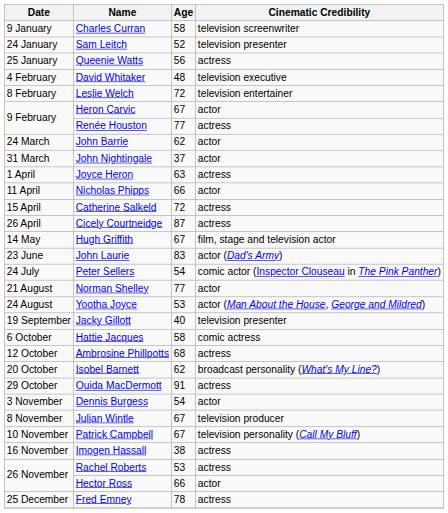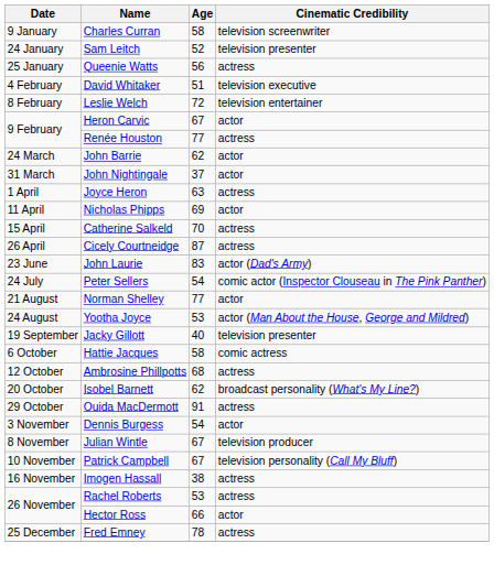 <table class="wikitable">
 <tr>
 <th>Date</th>
 <th>Name</th>
 <th>Age</th>
 <th>Cinematic Credibility</th>
 </tr>
 <tr>
 <td>9 January</td>
 <td><a href='#'>Charles Curran</a></td>
 <td>58</td>
 <td>television screenwriter</td>
 </tr>
 <tr>
 <td>24 January</td>
 <td><a href='#'>Sam Leitch</a></td>
 <td>52</td>
 <td>television presenter</td>
 </tr>
 <tr>
 <td>25 January</td>
 <td><a href='#'>Queenie Watts</a></td>
 <td>56</td>
 <td>actress</td>
 </tr>
 <tr>
 <td>4 February</td>
 <td><a href='#'>David Whitaker</a></td>
-<td>48</td>
+<td>51</td>
 <td>television executive</td>
 </tr>
 <tr>
 <td>8 February</td>
 <td><a href='#'>Leslie Welch</a></td>
 <td>72</td>
 <td>television entertainer</td>
 </tr>
 <tr>
 <td rowspan="2">9 February</td>
 <td><a href='#'>Heron Carvic</a></td>
 <td>67</td>
 <td>actor</td>
 </tr>
 <tr>
 <td><a href='#'>Renée Houston</a></td>
 <td>77</td>
 <td>actress</td>
 </tr>
 <tr>
 <td>24 March</td>
 <td><a href='#'>John Barrie</a></td>
 <td>62</td>
 <td>actor</td>
 </tr>
 <tr>
 <td>31 March</td>
 <td><a href='#'>John Nightingale</a></td>
 <td>37</td>
 <td>actor</td>
 </tr>
 <tr>
 <td>1 April</td>
 <td><a href='#'>Joyce Heron</a></td>
 <td>63</td>
 <td>actress</td>
 </tr>
 <tr>
 <td>11 April</td>
 <td><a href='#'>Nicholas Phipps</a></td>
-<td>66</td>
+<td>69</td>
 <td>actor</td>
 </tr>
 <tr>
 <td>15 April</td>
 <td><a href='#'>Catherine Salkeld</a></td>
-<td>72</td>
+<td>70</td>
 <td>actress</td>
 </tr>
 <tr>
 <td>26 April</td>
 <td><a href='#'>Cicely Courtneidge</a></td>
 <td>87</td>
 <td>actress</td>
-</tr>
-<tr>
-<td>14 May</td>
-<td><a href='#'>Hugh Griffith</a></td>
-<td>67</td>
-<td>film, stage and television actor</td>
 </tr>
 <tr>
 <td>23 June</td>
 <td><a href='#'>John Laurie</a></td>
 <td>83</td>
 <td>actor (<em><a href='#'>Dad's Army</a></em>)</td>
 </tr>
 <tr>
 <td>24 July</td>
 <td><a href='#'>Peter Sellers</a></td>
 <td>54</td>
 <td>comic actor (<a href='#'>Inspector Clouseau</a> in <em><a href='#'>The Pink Panther</a></em>)</td>
 </tr>
 <tr>
 <td>21 August</td>
 <td><a href='#'>Norman Shelley</a></td>
 <td>77</td>
 <td>actor</td>
 </tr>
 <tr>
 <td>24 August</td>
 <td><a href='#'>Yootha Joyce</a></td>
 <td>53</td>
 <td>actor (<em><a href='#'>Man About the House</a></em>, <em><a href='#'>George and Mildred</a></em>)</td>
 </tr>
 <tr>
 <td>19 September</td>
 <td><a href='#'>Jacky Gillott</a></td>
 <td>40</td>
 <td>television presenter</td>
 </tr>
 <tr>
 <td>6 October</td>
 <td><a href='#'>Hattie Jacques</a></td>
 <td>58</td>
 <td>comic actress</td>
 </tr>
 <tr>
 <td>12 October</td>
 <td><a href='#'>Ambrosine Phillpotts</a></td>
 <td>68</td>
 <td>actress</td>
 </tr>
 <tr>
 <td>20 October</td>
 <td><a href='#'>Isobel Barnett</a></td>
 <td>62</td>
 <td>broadcast personality (<em><a href='#'>What's My Line?</a></em>)</td>
 </tr>
 <tr>
 <td>29 October</td>
 <td><a href='#'>Ouida MacDermott</a></td>
 <td>91</td>
 <td>actress</td>
 </tr>
 <tr>
 <td>3 November</td>
 <td><a href='#'>Dennis Burgess</a></td>
 <td>54</td>
 <td>actor</td>
 </tr>
 <tr>
 <td>8 November</td>
 <td><a href='#'>Julian Wintle</a></td>
 <td>67</td>
 <td>television producer</td>
 </tr>
 <tr>
 <td>10 November</td>
 <td><a href='#'>Patrick Campbell</a></td>
 <td>67</td>
 <td>television personality (<em><a href='#'>Call My Bluff</a></em>)</td>
 </tr>
 <tr>
 <td>16 November</td>
 <td><a href='#'>Imogen Hassall</a></td>
 <td>38</td>
 <td>actress</td>
 </tr>
 <tr>
 <td rowspan="2">26 November</td>
 <td><a href='#'>Rachel Roberts</a></td>
 <td>53</td>
 <td>actress</td>
 </tr>
 <tr>
 <td><a href='#'>Hector Ross</a></td>
 <td>66</td>
 <td>actor</td>
 </tr>
 <tr>
 <td>25 December</td>
 <td><a href='#'>Fred Emney</a></td>
 <td>78</td>
 <td>actress</td>
 </tr>
 <tr>
 </tr>
 </table>
